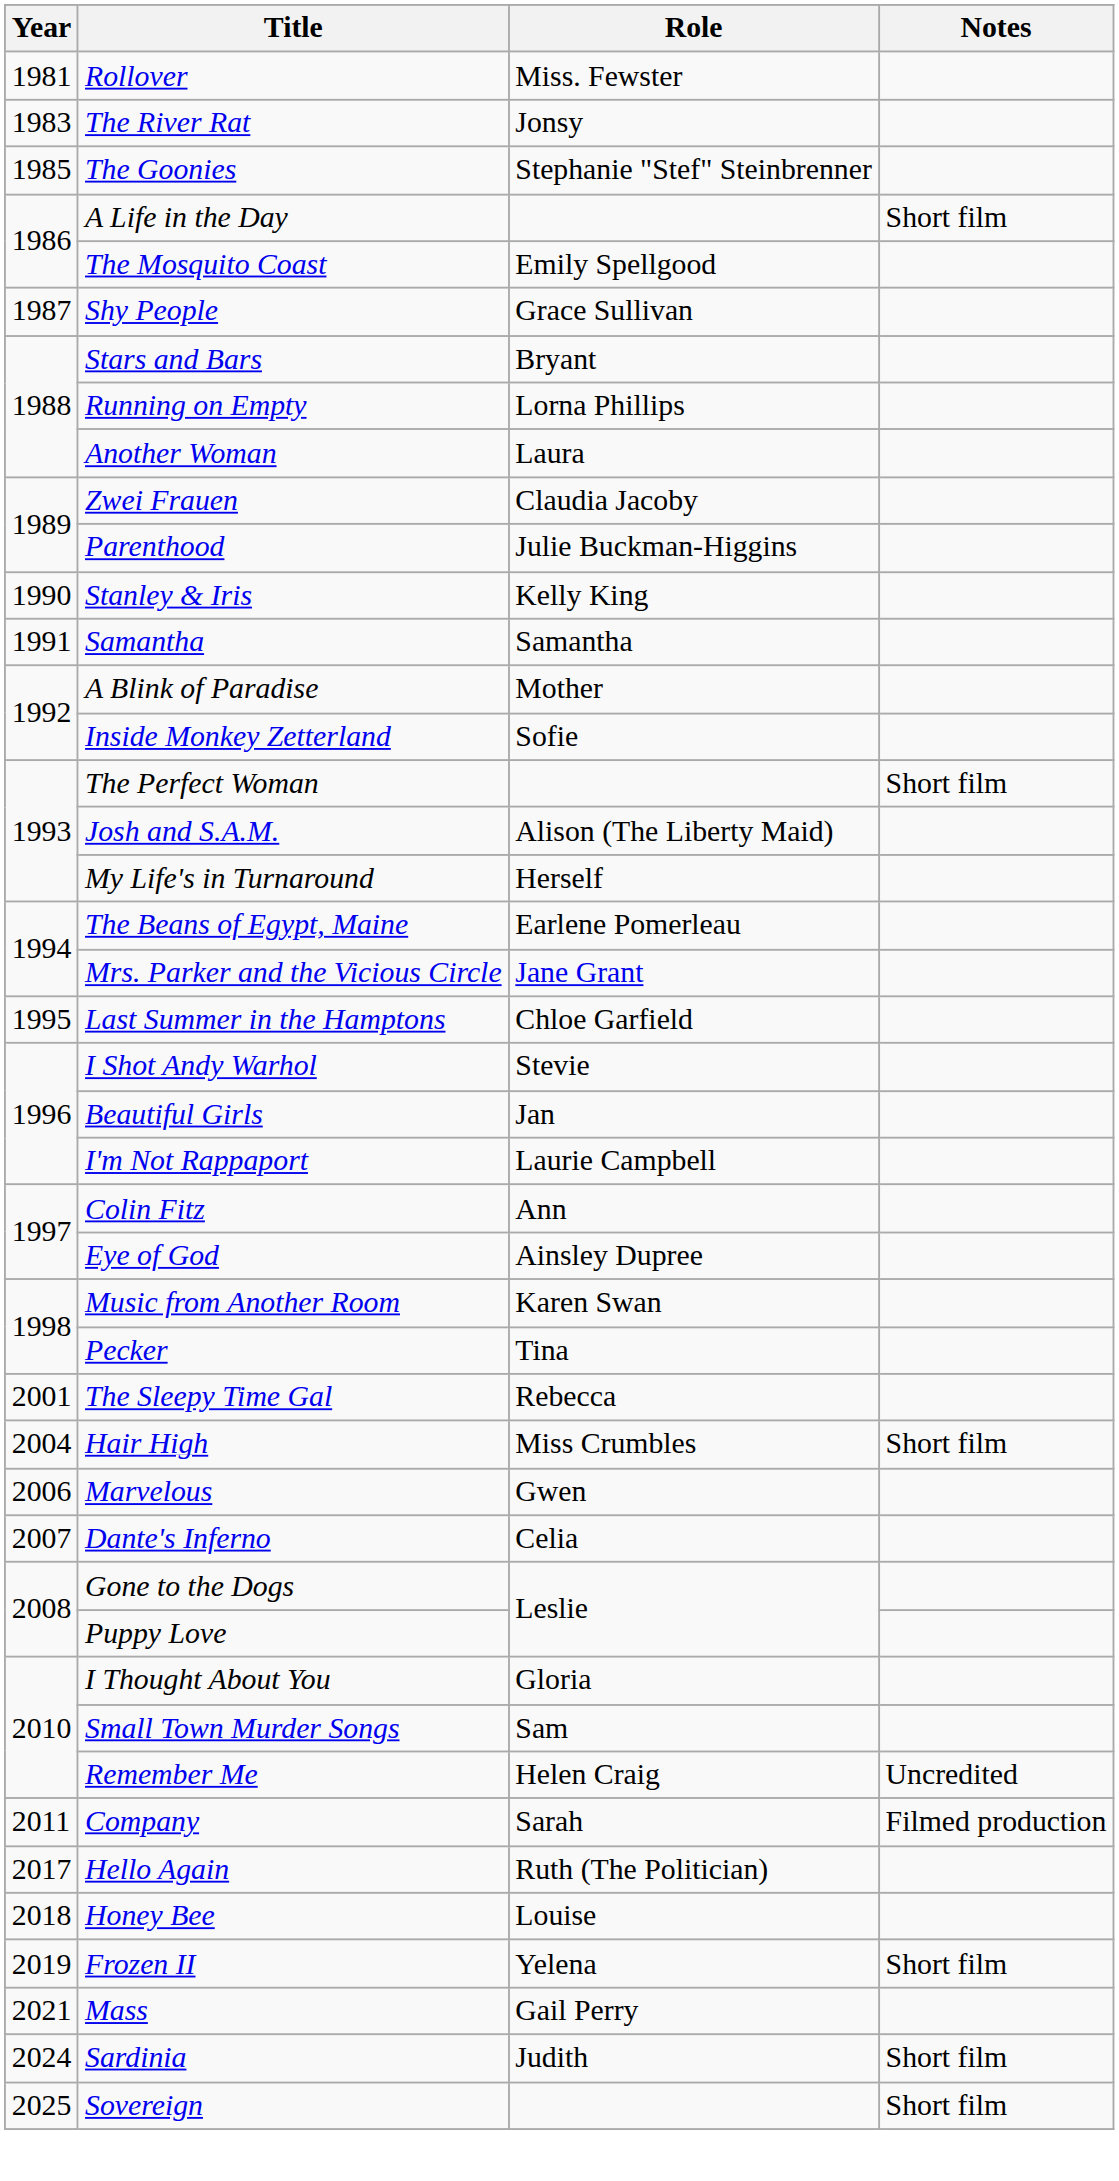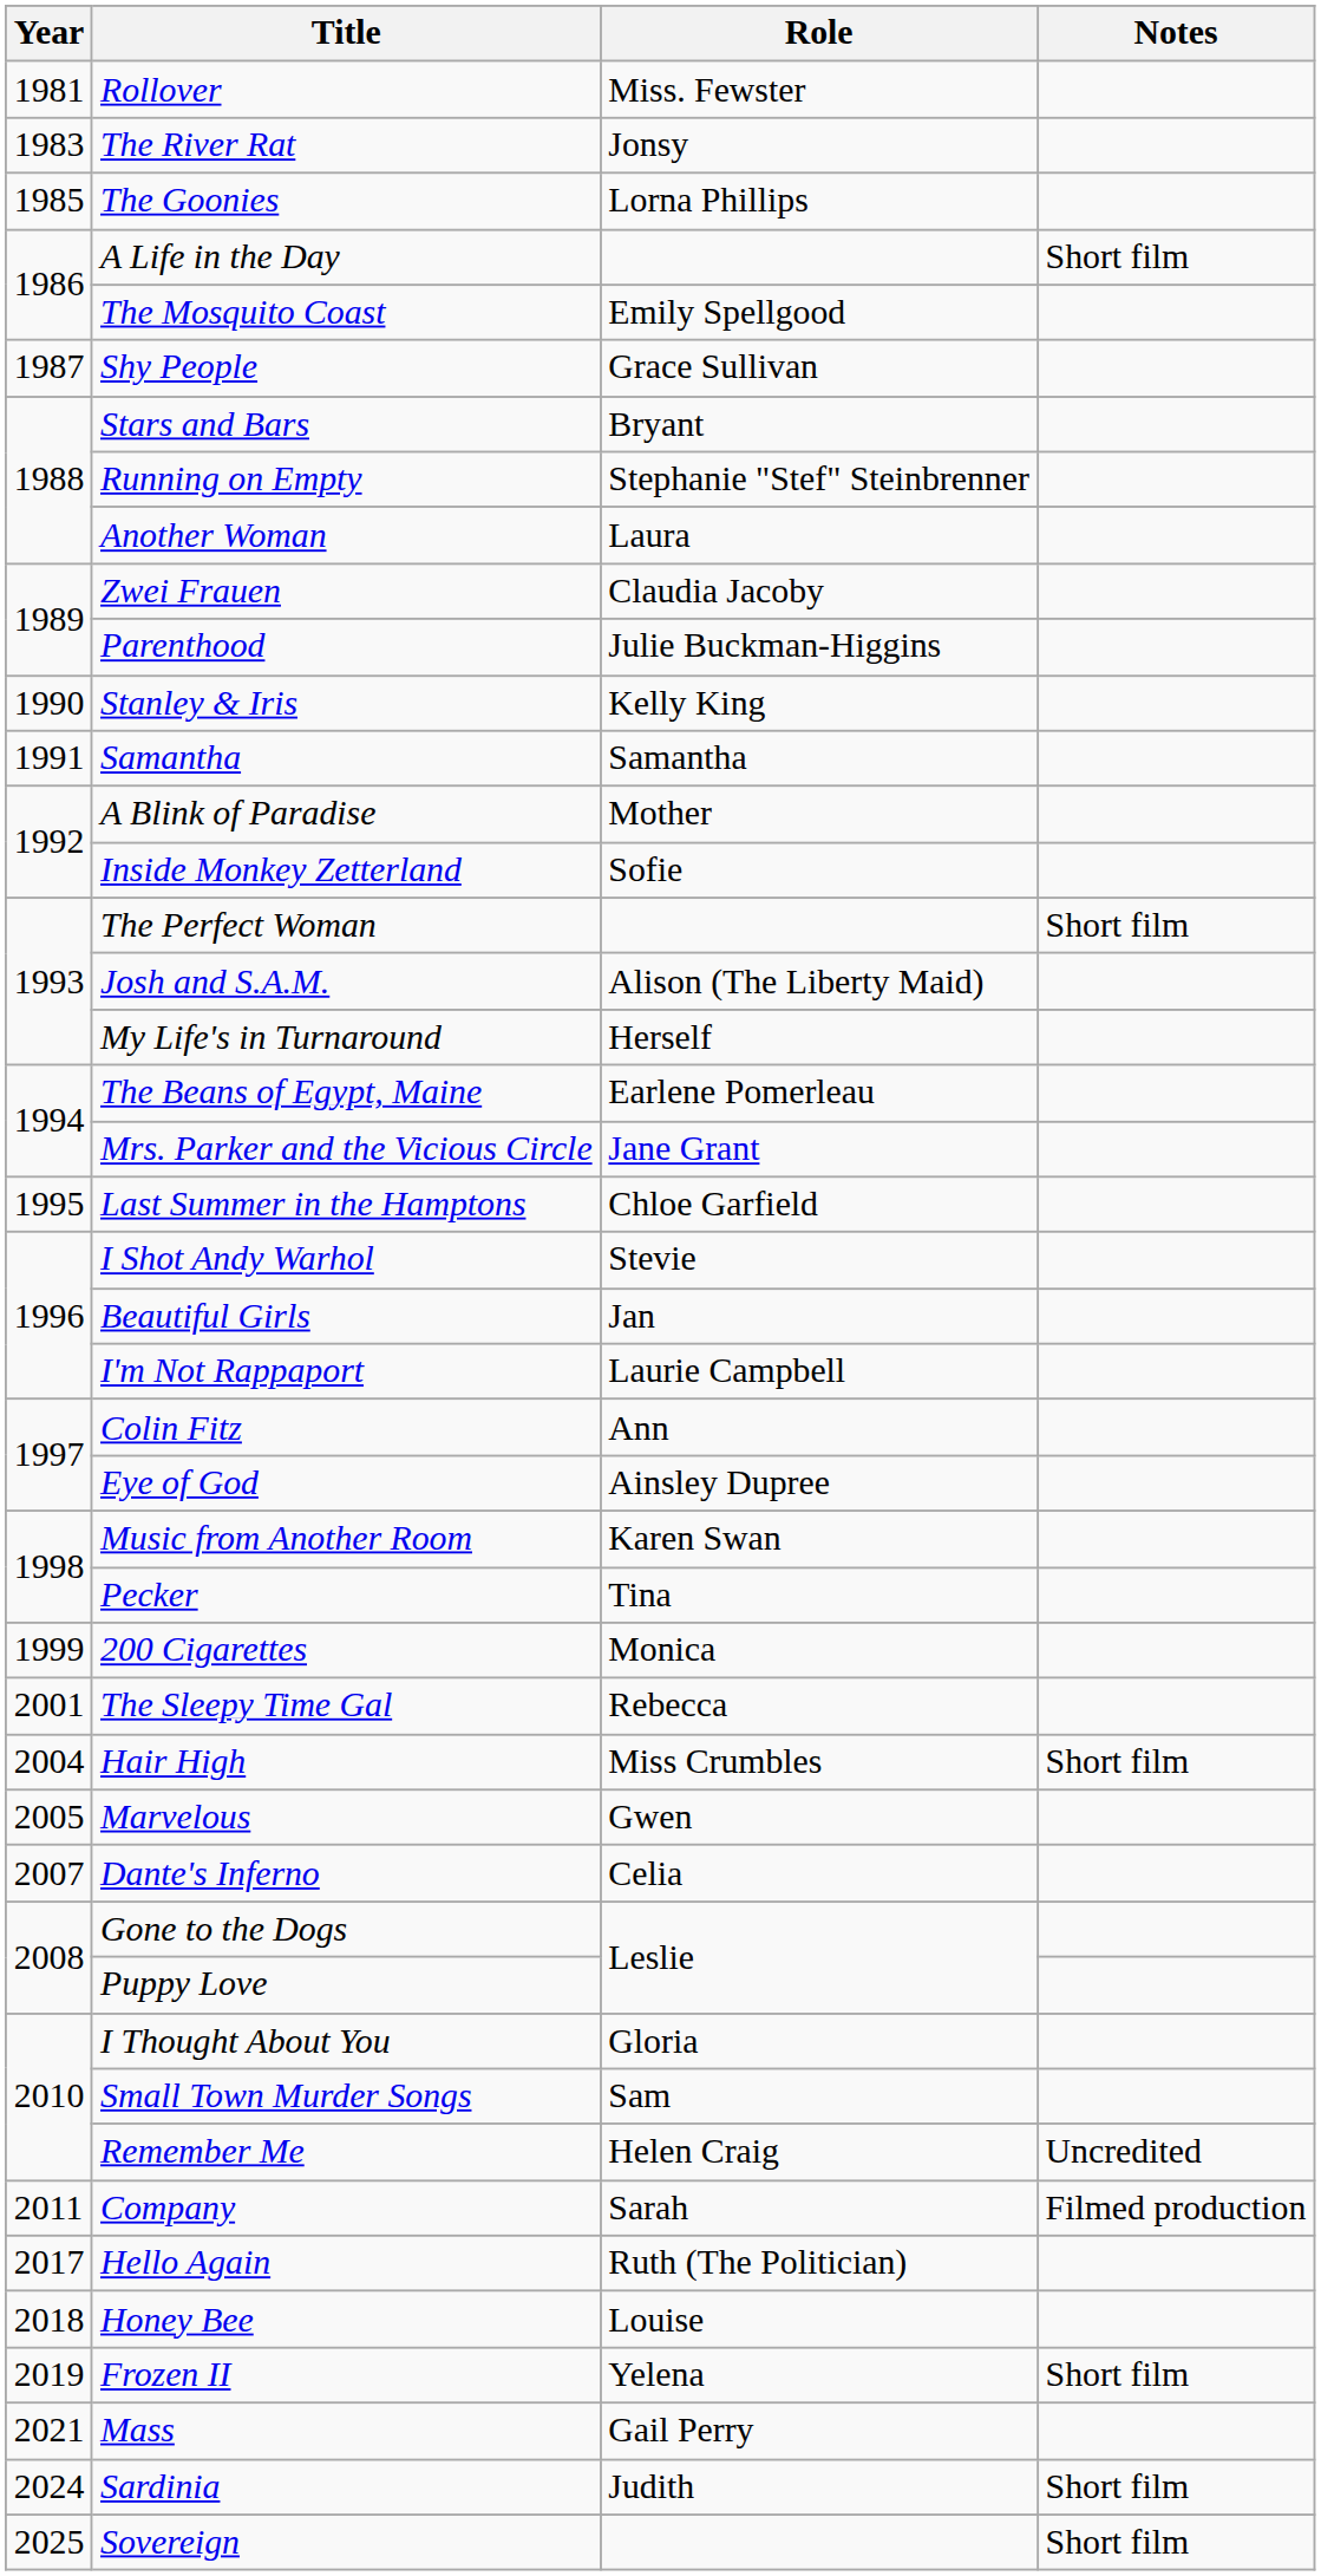 <table class="wikitable plainrowheaders sortable">
 <tr>
 <th scope="col">Year</th>
 <th scope="col">Title</th>
 <th scope="col">Role</th>
 <th class="unsortable">Notes</th>
 </tr>
 <tr>
 <td>1981</td>
 <td><em><a href='#'>Rollover</a></em></td>
 <td>Miss. Fewster</td>
 <td></td>
 </tr>
 <tr>
 <td>1983</td>
 <td><em><a href='#'>The River Rat</a></em></td>
 <td>Jonsy</td>
 <td></td>
 </tr>
 <tr>
 <td>1985</td>
 <td><em><a href='#'>The Goonies</a></em></td>
-<td>Stephanie "Stef" Steinbrenner</td>
+<td>Lorna Phillips</td>
 <td></td>
 </tr>
 <tr>
 <td rowspan="2">1986</td>
 <td><em>A Life in the Day</em></td>
 <td></td>
 <td>Short film</td>
 </tr>
 <tr>
 <td><em><a href='#'>The Mosquito Coast</a></em></td>
 <td>Emily Spellgood</td>
 <td></td>
 </tr>
 <tr>
 <td>1987</td>
 <td><em><a href='#'>Shy People</a></em></td>
 <td>Grace Sullivan</td>
 <td></td>
 </tr>
 <tr>
 <td rowspan="3">1988</td>
 <td><em><a href='#'>Stars and Bars</a></em></td>
 <td>Bryant</td>
 <td></td>
 </tr>
 <tr>
 <td><em><a href='#'>Running on Empty</a></em></td>
-<td>Lorna Phillips</td>
+<td>Stephanie "Stef" Steinbrenner</td>
 <td></td>
 </tr>
 <tr>
 <td><em><a href='#'>Another Woman</a></em></td>
 <td>Laura</td>
 <td></td>
 </tr>
 <tr>
 <td rowspan="2">1989</td>
 <td><em><a href='#'>Zwei Frauen</a></em></td>
 <td>Claudia Jacoby</td>
 <td></td>
 </tr>
 <tr>
 <td><em><a href='#'>Parenthood</a></em></td>
 <td>Julie Buckman-Higgins</td>
 <td></td>
 </tr>
 <tr>
 <td>1990</td>
 <td><em><a href='#'>Stanley & Iris</a></em></td>
 <td>Kelly King</td>
 <td></td>
 </tr>
 <tr>
 <td>1991</td>
 <td><em><a href='#'>Samantha</a></em></td>
 <td>Samantha</td>
 <td></td>
 </tr>
 <tr>
 <td rowspan="2">1992</td>
 <td><em>A Blink of Paradise</em></td>
 <td>Mother</td>
 <td></td>
 </tr>
 <tr>
 <td><em><a href='#'>Inside Monkey Zetterland</a></em></td>
 <td>Sofie</td>
 <td></td>
 </tr>
 <tr>
 <td rowspan="3">1993</td>
 <td><em>The Perfect Woman</em></td>
 <td></td>
 <td>Short film</td>
 </tr>
 <tr>
 <td><em><a href='#'>Josh and S.A.M.</a></em></td>
 <td>Alison (The Liberty Maid)</td>
 <td></td>
 </tr>
 <tr>
 <td><em>My Life's in Turnaround</em></td>
 <td>Herself</td>
 <td></td>
 </tr>
 <tr>
 <td rowspan="2">1994</td>
 <td><em><a href='#'>The Beans of Egypt, Maine</a></em></td>
 <td>Earlene Pomerleau</td>
 <td></td>
 </tr>
 <tr>
 <td><em><a href='#'>Mrs. Parker and the Vicious Circle</a></em></td>
 <td><a href='#'>Jane Grant</a></td>
 <td></td>
 </tr>
 <tr>
 <td>1995</td>
 <td><em><a href='#'>Last Summer in the Hamptons</a></em></td>
 <td>Chloe Garfield</td>
 <td></td>
 </tr>
 <tr>
 <td rowspan="3">1996</td>
 <td><em><a href='#'>I Shot Andy Warhol</a></em></td>
 <td>Stevie</td>
 <td></td>
 </tr>
 <tr>
 <td><em><a href='#'>Beautiful Girls</a></em></td>
 <td>Jan</td>
 <td></td>
 </tr>
 <tr>
 <td><em><a href='#'>I'm Not Rappaport</a></em></td>
 <td>Laurie Campbell</td>
 <td></td>
 </tr>
 <tr>
 <td rowspan="2">1997</td>
 <td><em><a href='#'>Colin Fitz</a></em></td>
 <td>Ann</td>
 <td></td>
 </tr>
 <tr>
 <td><em><a href='#'>Eye of God</a></em></td>
 <td>Ainsley Dupree</td>
 <td></td>
 </tr>
 <tr>
 <td rowspan="2">1998</td>
 <td><em><a href='#'>Music from Another Room</a></em></td>
 <td>Karen Swan</td>
 <td></td>
 </tr>
 <tr>
 <td><em><a href='#'>Pecker</a></em></td>
 <td>Tina</td>
 <td></td>
 </tr>
 <tr>
+<td>1999</td>
+<td><em><a href='#'>200 Cigarettes</a></em></td>
+<td>Monica</td>
+<td></td>
+</tr>
+<tr>
 <td>2001</td>
 <td><em><a href='#'>The Sleepy Time Gal</a></em></td>
 <td>Rebecca</td>
 <td></td>
 </tr>
 <tr>
 <td>2004</td>
 <td><em><a href='#'>Hair High</a></em></td>
 <td>Miss Crumbles</td>
 <td>Short film</td>
 </tr>
 <tr>
-<td>2006</td>
+<td>2005</td>
 <td><em><a href='#'>Marvelous</a></em></td>
 <td>Gwen</td>
 <td></td>
 </tr>
 <tr>
 <td>2007</td>
 <td><em><a href='#'>Dante's Inferno</a></em></td>
 <td>Celia</td>
 <td></td>
 </tr>
 <tr>
 <td rowspan="2">2008</td>
 <td><em>Gone to the Dogs</em></td>
 <td rowspan="2">Leslie</td>
 <td></td>
 </tr>
 <tr>
 <td><em>Puppy Love</em></td>
 <td></td>
 </tr>
 <tr>
 <td rowspan="3">2010</td>
 <td><em>I Thought About You</em></td>
 <td>Gloria</td>
 <td></td>
 </tr>
 <tr>
 <td><em><a href='#'>Small Town Murder Songs</a></em></td>
 <td>Sam</td>
 <td></td>
 </tr>
 <tr>
 <td><em><a href='#'>Remember Me</a></em></td>
 <td>Helen Craig</td>
 <td>Uncredited</td>
 </tr>
 <tr>
 <td>2011</td>
 <td><em><a href='#'>Company</a></em></td>
 <td>Sarah</td>
 <td>Filmed production</td>
 </tr>
 <tr>
 <td>2017</td>
 <td><em><a href='#'>Hello Again</a></em></td>
 <td>Ruth (The Politician)</td>
 <td></td>
 </tr>
 <tr>
 <td>2018</td>
 <td><em><a href='#'>Honey Bee</a></em></td>
 <td>Louise</td>
 <td></td>
 </tr>
 <tr>
 <td>2019</td>
 <td><em><a href='#'>Frozen II</a></em></td>
 <td>Yelena</td>
 <td>Short film</td>
 </tr>
 <tr>
 <td>2021</td>
 <td><em><a href='#'>Mass</a></em></td>
 <td>Gail Perry</td>
 <td></td>
 </tr>
 <tr>
 <td>2024</td>
 <td><a href='#'><em>Sardinia</em></a></td>
 <td>Judith</td>
 <td>Short film</td>
 </tr>
 <tr>
 <td>2025</td>
 <td><em><a href='#'>Sovereign</a></em></td>
 <td></td>
 <td>Short film</td>
 </tr>
 </table>
